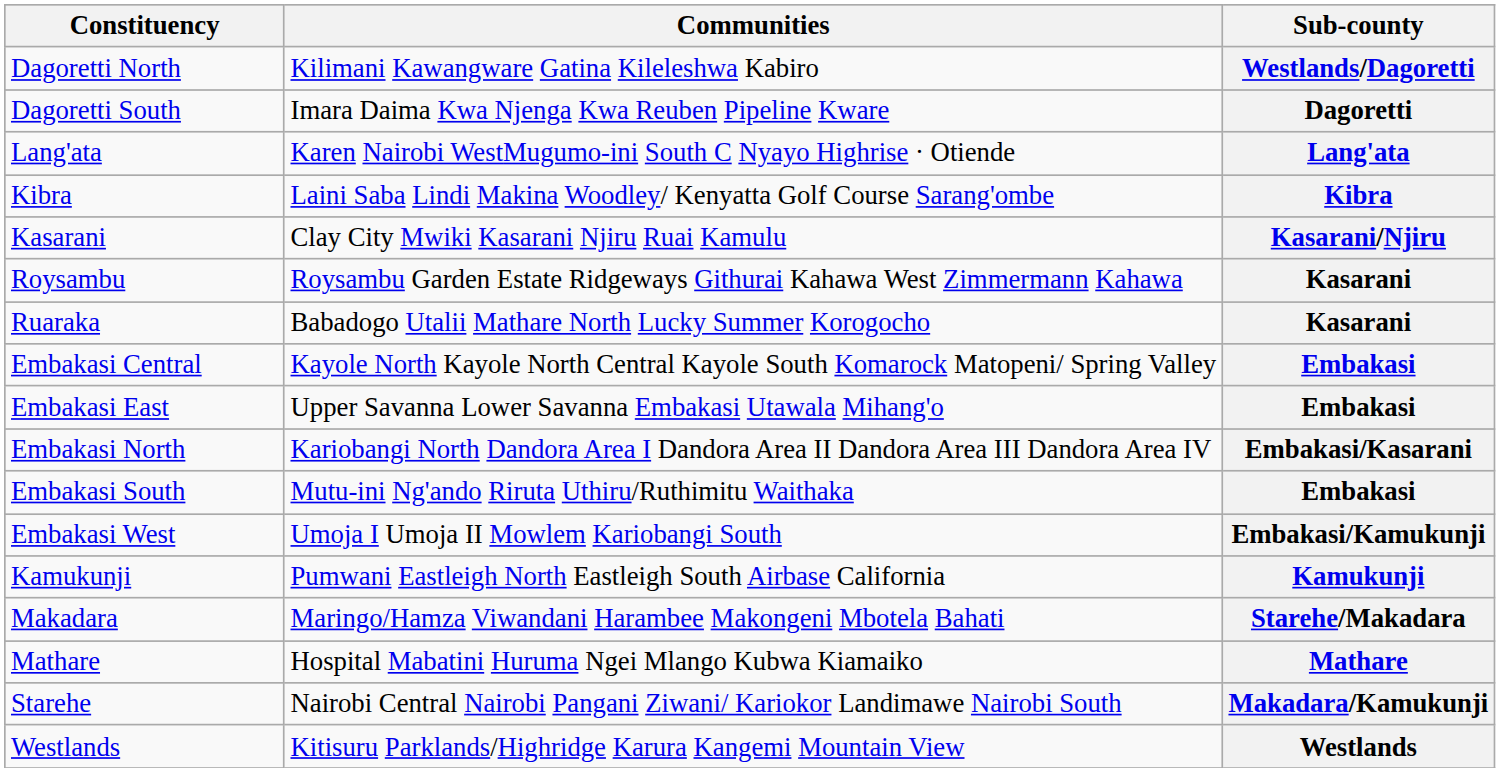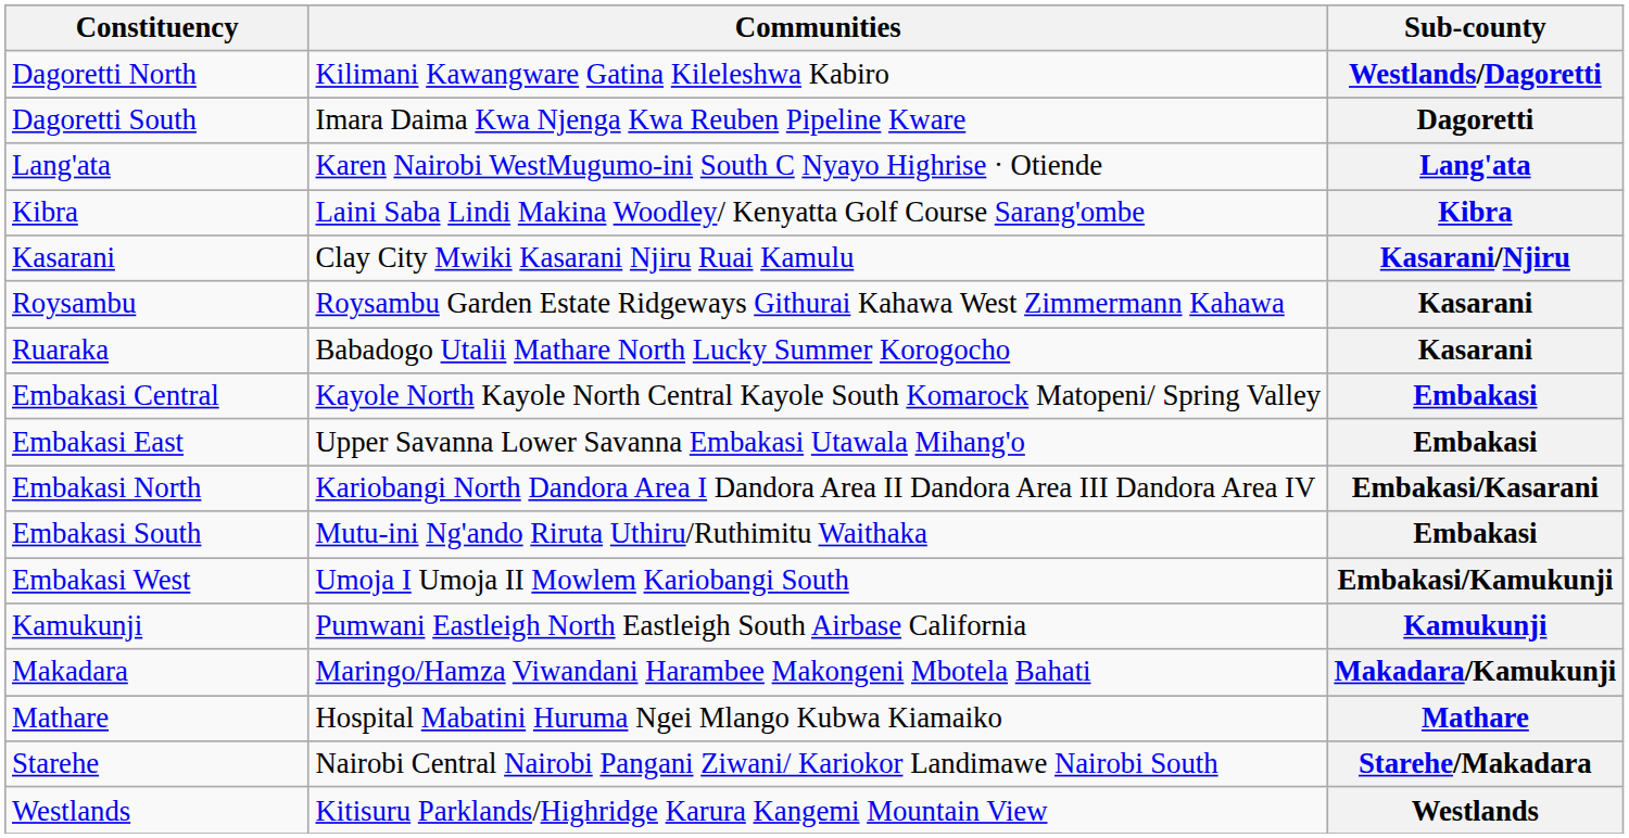 <table class="wikitable">
 <tr>
 <th style="width:160px;">Constituency</th>
 <th>Communities</th>
 <th>Sub-county</th>
 </tr>
 <tr>
 <td><a href='#'>Dagoretti North</a></td>
 <td><a href='#'>Kilimani</a> <a href='#'>Kawangware</a> <a href='#'>Gatina</a> <a href='#'>Kileleshwa</a>  Kabiro</td>
 <th><a href='#'>Westlands</a>/<a href='#'>Dagoretti</a></th>
 </tr>
 <tr>
 <td><a href='#'>Dagoretti South</a></td>
 <td>Imara Daima <a href='#'>Kwa Njenga</a> <a href='#'>Kwa Reuben</a> <a href='#'>Pipeline</a> <a href='#'>Kware</a></td>
 <th>Dagoretti</th>
 </tr>
 <tr>
 <td><a href='#'>Lang'ata</a></td>
 <td><a href='#'>Karen</a> <a href='#'>Nairobi West</a><a href='#'>Mugumo-ini</a> <a href='#'>South C</a> <a href='#'>Nyayo Highrise</a> · Otiende </td>
 <th><a href='#'>Lang'ata</a></th>
 </tr>
 <tr>
 <td><a href='#'>Kibra</a></td>
 <td><a href='#'>Laini Saba</a> <a href='#'>Lindi</a> <a href='#'>Makina</a> <a href='#'>Woodley</a>/ Kenyatta Golf Course <a href='#'>Sarang'ombe</a></td>
 <th><a href='#'>Kibra</a></th>
 </tr>
 <tr>
 <td><a href='#'>Kasarani</a></td>
 <td>Clay City <a href='#'>Mwiki</a> <a href='#'>Kasarani</a> <a href='#'>Njiru</a> <a href='#'>Ruai</a> <a href='#'>Kamulu</a></td>
 <th><a href='#'>Kasarani</a>/<a href='#'>Njiru</a></th>
 </tr>
 <tr>
 <td><a href='#'>Roysambu</a></td>
 <td><a href='#'>Roysambu</a> Garden Estate Ridgeways <a href='#'>Githurai</a> Kahawa West <a href='#'>Zimmermann</a> <a href='#'>Kahawa</a></td>
 <th>Kasarani</th>
 </tr>
 <tr>
 <td><a href='#'>Ruaraka</a></td>
 <td>Babadogo <a href='#'>Utalii</a> <a href='#'>Mathare North</a> <a href='#'>Lucky Summer</a> <a href='#'>Korogocho</a></td>
 <th>Kasarani</th>
 </tr>
 <tr>
 <td><a href='#'>Embakasi Central</a></td>
 <td><a href='#'>Kayole North</a> Kayole North Central Kayole South <a href='#'>Komarock</a> Matopeni/ Spring Valley</td>
 <th><a href='#'>Embakasi</a></th>
 </tr>
 <tr>
 <td><a href='#'>Embakasi East</a></td>
 <td>Upper Savanna Lower Savanna <a href='#'>Embakasi</a> <a href='#'>Utawala</a> <a href='#'>Mihang'o</a></td>
 <th>Embakasi</th>
 </tr>
 <tr>
 <td><a href='#'>Embakasi North</a></td>
 <td><a href='#'>Kariobangi North</a> <a href='#'>Dandora Area I</a> Dandora Area II Dandora Area III Dandora Area IV</td>
 <th>Embakasi/Kasarani</th>
 </tr>
 <tr>
 <td><a href='#'>Embakasi South</a></td>
 <td><a href='#'>Mutu-ini</a> <a href='#'>Ng'ando</a> <a href='#'>Riruta</a> <a href='#'>Uthiru</a>/Ruthimitu <a href='#'>Waithaka</a></td>
 <th>Embakasi</th>
 </tr>
 <tr>
 <td><a href='#'>Embakasi West</a></td>
 <td><a href='#'>Umoja I</a> Umoja II <a href='#'>Mowlem</a> <a href='#'>Kariobangi South</a></td>
 <th>Embakasi/Kamukunji</th>
 </tr>
 <tr>
 <td><a href='#'>Kamukunji</a></td>
 <td><a href='#'>Pumwani</a> <a href='#'>Eastleigh North</a> Eastleigh South <a href='#'>Airbase</a> California</td>
 <th><a href='#'>Kamukunji</a></th>
 </tr>
 <tr>
 <td><a href='#'>Makadara</a></td>
 <td><a href='#'>Maringo/Hamza</a> <a href='#'>Viwandani</a> <a href='#'>Harambee</a> <a href='#'>Makongeni</a> <a href='#'>Mbotela</a>  <a href='#'>Bahati</a></td>
-<th><a href='#'>Starehe</a>/Makadara</th>
+<th><a href='#'>Makadara</a>/Kamukunji</th>
 </tr>
 <tr>
 <td><a href='#'>Mathare</a></td>
 <td>Hospital <a href='#'>Mabatini</a> <a href='#'>Huruma</a> Ngei Mlango Kubwa Kiamaiko</td>
 <th><a href='#'>Mathare</a></th>
 </tr>
 <tr>
 <td><a href='#'>Starehe</a></td>
 <td>Nairobi Central <a href='#'>Nairobi</a> <a href='#'>Pangani</a> <a href='#'>Ziwani/ Kariokor</a> Landimawe <a href='#'>Nairobi South</a></td>
-<th><a href='#'>Makadara</a>/Kamukunji</th>
+<th><a href='#'>Starehe</a>/Makadara</th>
 </tr>
 <tr>
 <td><a href='#'>Westlands</a></td>
 <td><a href='#'>Kitisuru</a> <a href='#'>Parklands</a>/<a href='#'>Highridge</a> <a href='#'>Karura</a> <a href='#'>Kangemi</a> <a href='#'>Mountain View</a></td>
 <th>Westlands</th>
 </tr>
 </table>
